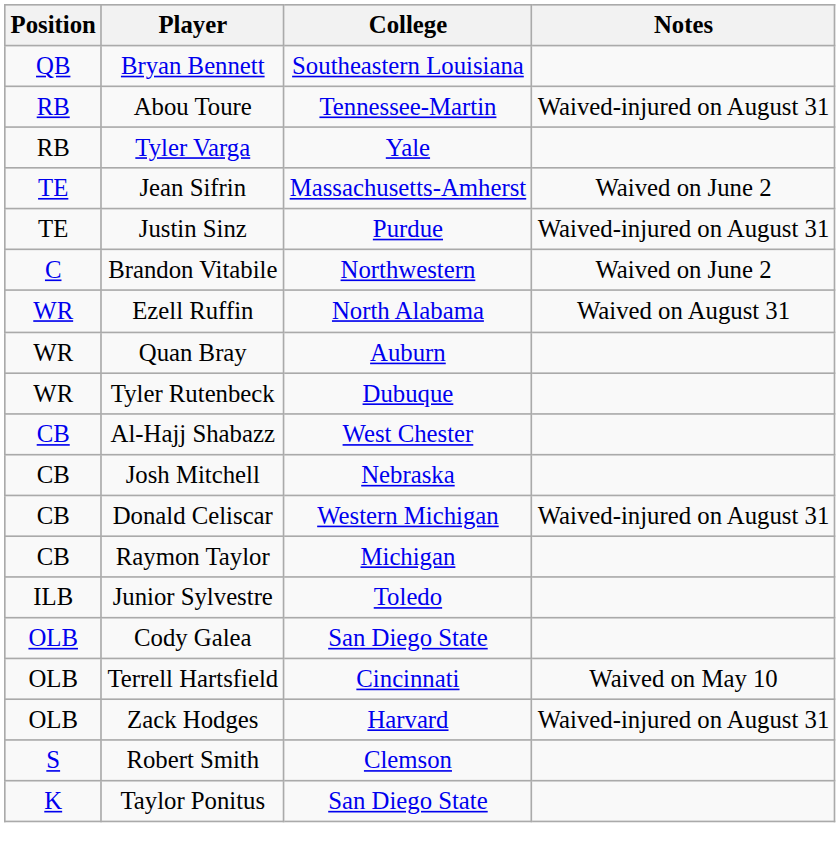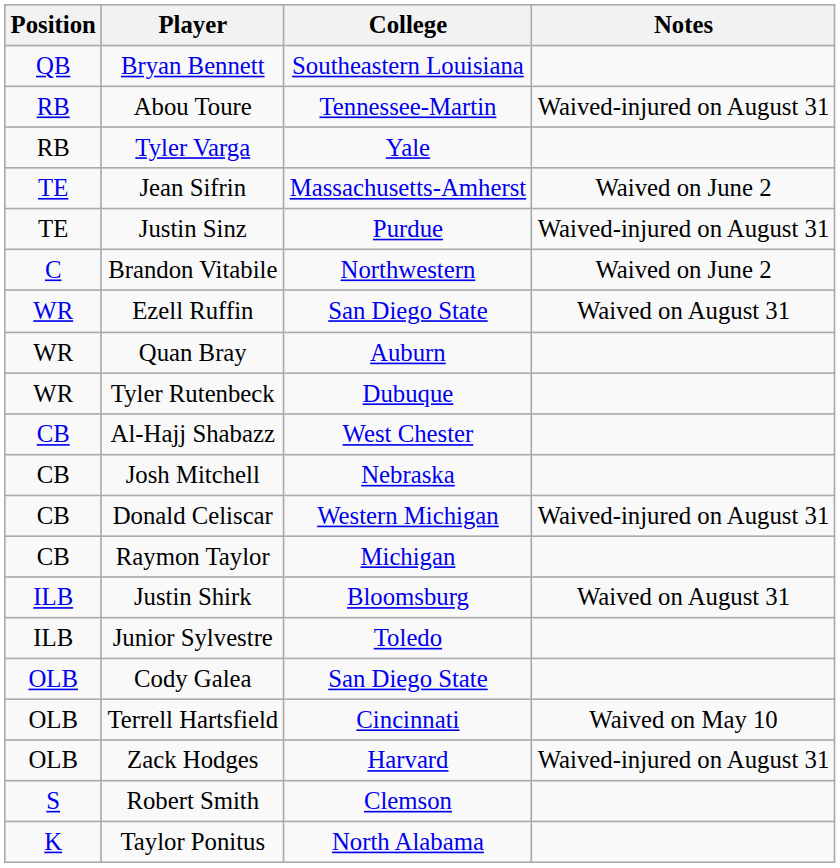 <table class="wikitable" style="font-size: 95%; text-align: center;">
 <tr>
 <th>Position</th>
 <th>Player</th>
 <th>College</th>
 <th>Notes</th>
 </tr>
 <tr>
 <td><a href='#'>QB</a></td>
 <td><a href='#'>Bryan Bennett</a></td>
 <td><a href='#'>Southeastern Louisiana</a></td>
 <td></td>
 </tr>
 <tr>
 <td><a href='#'>RB</a></td>
 <td>Abou Toure</td>
 <td><a href='#'>Tennessee-Martin</a></td>
 <td>Waived-injured on August 31</td>
 </tr>
 <tr>
 <td>RB</td>
 <td><a href='#'>Tyler Varga</a></td>
 <td><a href='#'>Yale</a></td>
 <td></td>
 </tr>
 <tr>
 <td><a href='#'>TE</a></td>
 <td>Jean Sifrin</td>
 <td><a href='#'>Massachusetts-Amherst</a></td>
 <td>Waived on June 2</td>
 </tr>
 <tr>
 <td>TE</td>
 <td>Justin Sinz</td>
 <td><a href='#'>Purdue</a></td>
 <td>Waived-injured on August 31</td>
 </tr>
 <tr>
 <td><a href='#'>C</a></td>
 <td>Brandon Vitabile</td>
 <td><a href='#'>Northwestern</a></td>
 <td>Waived on June 2</td>
 </tr>
 <tr>
 <td><a href='#'>WR</a></td>
 <td>Ezell Ruffin</td>
-<td><a href='#'>North Alabama</a></td>
+<td><a href='#'>San Diego State</a></td>
 <td>Waived on August 31</td>
 </tr>
 <tr>
 <td>WR</td>
 <td>Quan Bray</td>
 <td><a href='#'>Auburn</a></td>
 <td></td>
 </tr>
 <tr>
 <td>WR</td>
 <td>Tyler Rutenbeck</td>
 <td><a href='#'>Dubuque</a></td>
 <td></td>
 </tr>
 <tr>
 <td><a href='#'>CB</a></td>
 <td>Al-Hajj Shabazz</td>
 <td><a href='#'>West Chester</a></td>
 <td></td>
 </tr>
 <tr>
 <td>CB</td>
 <td>Josh Mitchell</td>
 <td><a href='#'>Nebraska</a></td>
 <td></td>
 </tr>
 <tr>
 <td>CB</td>
 <td>Donald Celiscar</td>
 <td><a href='#'>Western Michigan</a></td>
 <td>Waived-injured on August 31</td>
 </tr>
 <tr>
 <td>CB</td>
 <td>Raymon Taylor</td>
 <td><a href='#'>Michigan</a></td>
 <td></td>
 </tr>
 <tr>
+<td><a href='#'>ILB</a></td>
+<td>Justin Shirk</td>
+<td><a href='#'>Bloomsburg</a></td>
+<td>Waived on August 31</td>
+</tr>
+<tr>
 <td>ILB</td>
 <td>Junior Sylvestre</td>
 <td><a href='#'>Toledo</a></td>
 <td></td>
 </tr>
 <tr>
 <td><a href='#'>OLB</a></td>
 <td>Cody Galea</td>
 <td><a href='#'>San Diego State</a></td>
 <td></td>
 </tr>
 <tr>
 <td>OLB</td>
 <td>Terrell Hartsfield</td>
 <td><a href='#'>Cincinnati</a></td>
 <td>Waived on May 10</td>
 </tr>
 <tr>
 <td>OLB</td>
 <td>Zack Hodges</td>
 <td><a href='#'>Harvard</a></td>
 <td>Waived-injured on August 31</td>
 </tr>
 <tr>
 <td><a href='#'>S</a></td>
 <td>Robert Smith</td>
 <td><a href='#'>Clemson</a></td>
 <td></td>
 </tr>
 <tr>
 <td><a href='#'>K</a></td>
 <td>Taylor Ponitus</td>
-<td><a href='#'>San Diego State</a></td>
+<td><a href='#'>North Alabama</a></td>
 <td></td>
 </tr>
 </table>
